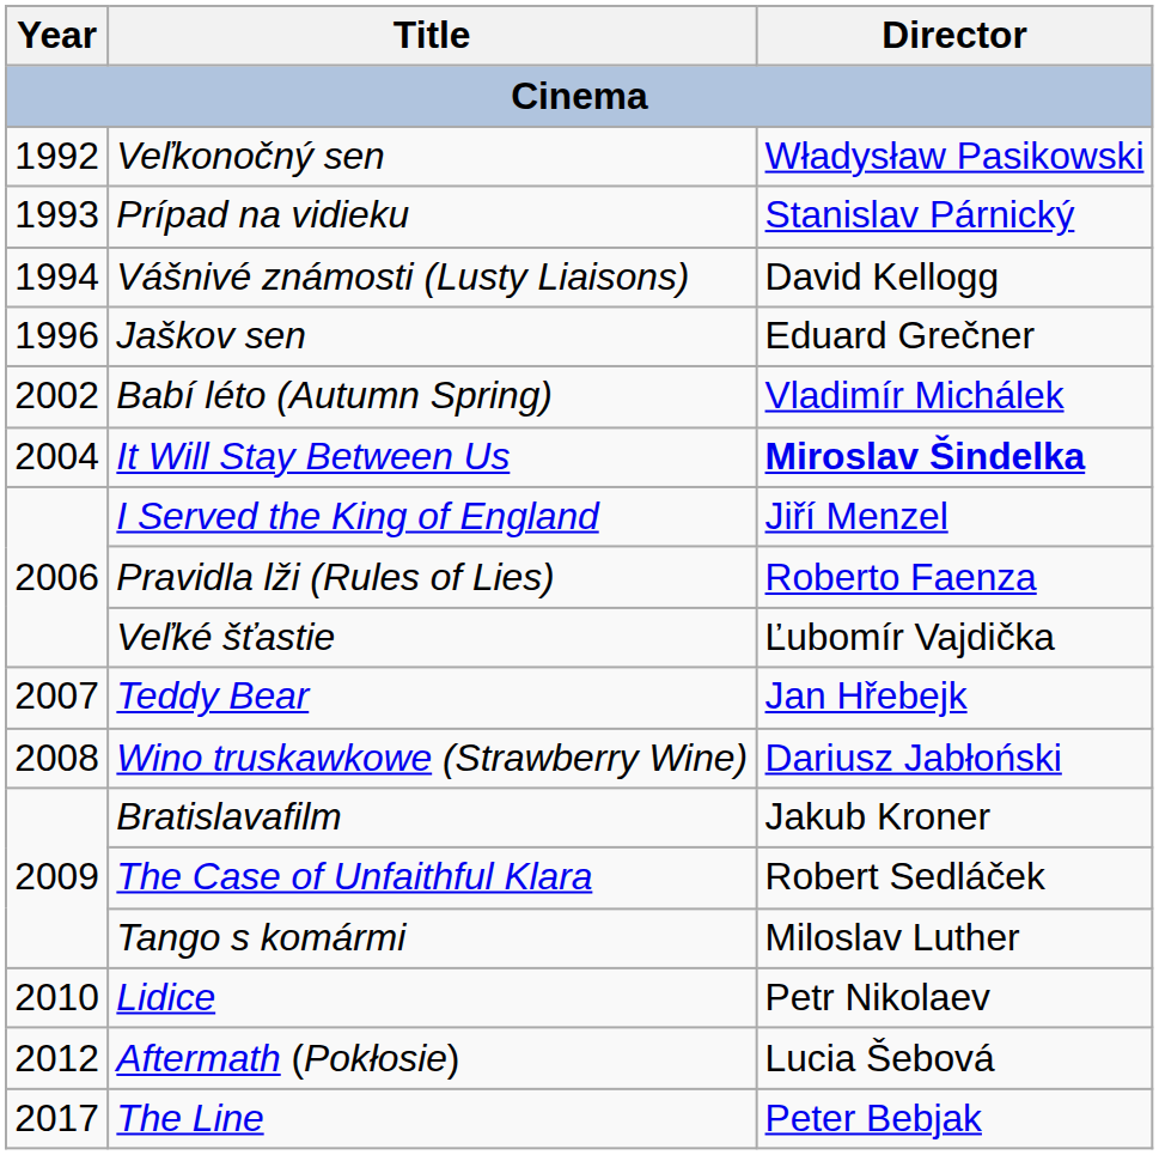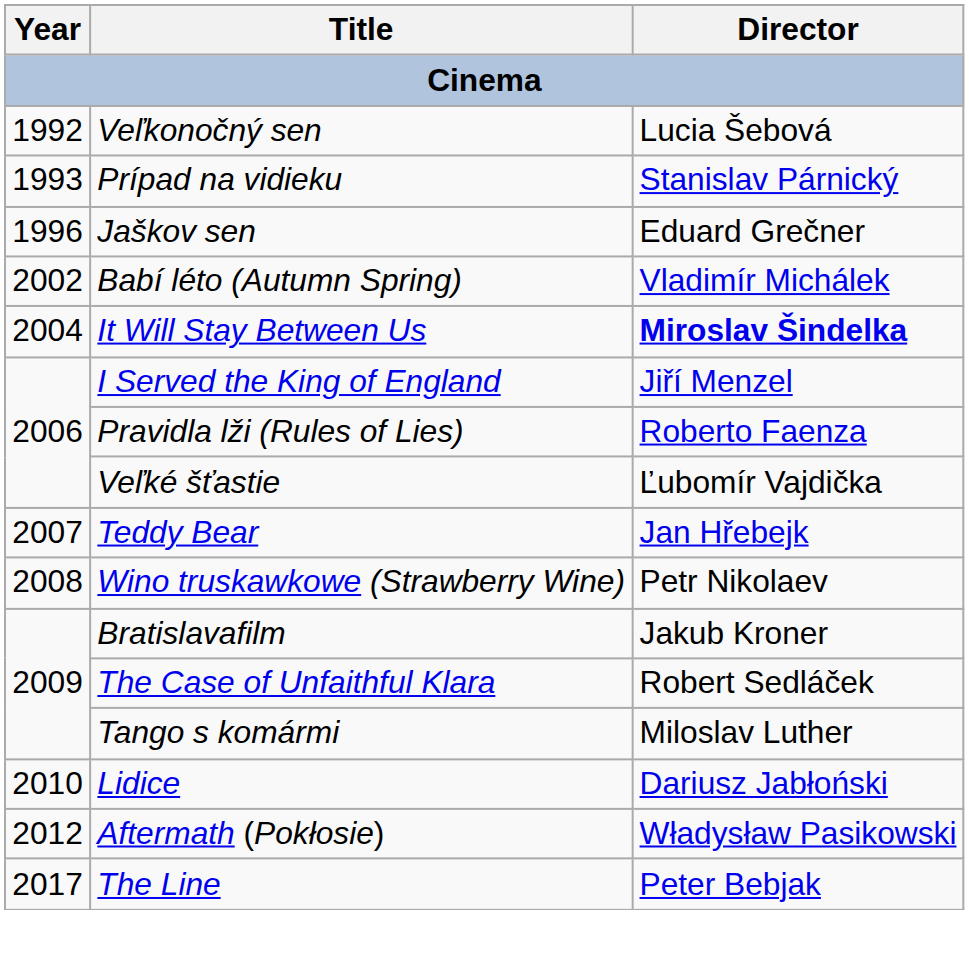 <table class="wikitable">
 <tr>
 <th>Year</th>
 <th>Title</th>
 <th>Director</th>
 </tr>
 <tr>
 <th colspan="3" style="background:#B0C4DE;">Cinema</th>
 </tr>
 <tr>
 <td>1992</td>
 <td><em>Veľkonočný sen</em></td>
-<td><a href='#'>Władysław Pasikowski</a></td>
+<td>Lucia Šebová</td>
 </tr>
 <tr>
 <td>1993</td>
 <td><em>Prípad na vidieku</em></td>
 <td><a href='#'>Stanislav Párnický</a></td>
-</tr>
-<tr>
-<td>1994</td>
-<td><em>Vášnivé známosti (Lusty Liaisons)</em></td>
-<td>David Kellogg</td>
 </tr>
 <tr>
 <td>1996</td>
 <td><em>Jaškov sen</em></td>
 <td>Eduard Grečner</td>
 </tr>
 <tr>
 <td>2002</td>
 <td><em>Babí léto (Autumn Spring)</em></td>
 <td><a href='#'>Vladimír Michálek</a></td>
 </tr>
 <tr>
 <td>2004</td>
 <td><em><a href='#'>It Will Stay Between Us</a></em></td>
 <td><strong><a href='#'>Miroslav Šindelka</a></strong></td>
 </tr>
 <tr>
 <td rowspan="3">2006</td>
 <td><em><a href='#'>I Served the King of England</a></em></td>
 <td><a href='#'>Jiří Menzel</a></td>
 </tr>
 <tr>
 <td><em>Pravidla lži (Rules of Lies)</em></td>
 <td><a href='#'>Roberto Faenza</a></td>
 </tr>
 <tr>
 <td><em>Veľké šťastie</em></td>
 <td>Ľubomír Vajdička</td>
 </tr>
 <tr>
 <td>2007</td>
 <td><em><a href='#'>Teddy Bear</a></em></td>
 <td><a href='#'>Jan Hřebejk</a></td>
 </tr>
 <tr>
 <td>2008</td>
 <td><em><a href='#'>Wino truskawkowe</a> (Strawberry Wine)</em></td>
-<td><a href='#'>Dariusz Jabłoński</a></td>
+<td>Petr Nikolaev</td>
 </tr>
 <tr>
 <td rowspan="3">2009</td>
 <td><em>Bratislavafilm</em></td>
 <td>Jakub Kroner</td>
 </tr>
 <tr>
 <td><em><a href='#'>The Case of Unfaithful Klara</a></em></td>
 <td>Robert Sedláček</td>
 </tr>
 <tr>
 <td><em>Tango s komármi</em></td>
 <td>Miloslav Luther</td>
 </tr>
 <tr>
 <td>2010</td>
 <td><em><a href='#'>Lidice</a></em></td>
-<td>Petr Nikolaev</td>
+<td><a href='#'>Dariusz Jabłoński</a></td>
 </tr>
 <tr>
 <td>2012</td>
 <td><em><a href='#'>Aftermath</a></em> (<em>Pokłosie</em>)</td>
-<td>Lucia Šebová</td>
+<td><a href='#'>Władysław Pasikowski</a></td>
 </tr>
 <tr>
 <td>2017</td>
 <td><em><a href='#'>The Line</a></em></td>
 <td><a href='#'>Peter Bebjak</a></td>
 </tr>
 </table>
